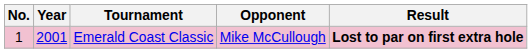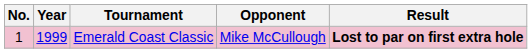 <table class="wikitable" style="font-size:95%;">
 <tr>
 <th>No.</th>
 <th>Year</th>
 <th>Tournament</th>
 <th>Opponent</th>
 <th>Result</th>
 </tr>
 <tr style="background:#F2C1D1;">
 <td align=center>1</td>
-<td><a href='#'>2001</a></td>
+<td><a href='#'>1999</a></td>
 <td><a href='#'>Emerald Coast Classic</a></td>
 <td> <a href='#'>Mike McCullough</a></td>
 <td><strong>Lost to par on first extra hole</strong></td>
 </tr>
 </table>
